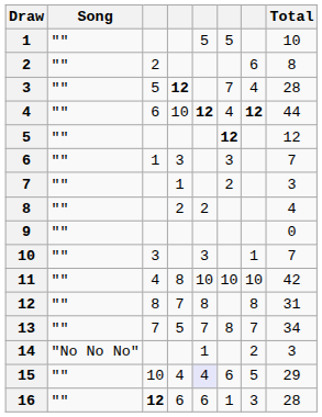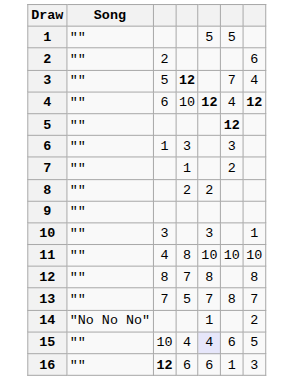 <table class="wikitable collapsible plainrowheaders" style="margin: 1em auto 1em auto; text-align:center;">
 <tr>
 <th>Draw</th>
 <th>Song</th>
 <th><small></small></th>
 <th><small></small></th>
 <th><small></small></th>
 <th><small></small></th>
 <th><small></small></th>
-<th>Total</th>
 </tr>
 <tr>
 <th scope="row" style="text-align:center;">1</th>
 <td align="left">""</td>
 <td></td>
 <td></td>
 <td>5</td>
 <td>5</td>
 <td></td>
-<td>10</td>
 </tr>
 <tr>
 <th scope="row" style="text-align:center;">2</th>
 <td align="left">""</td>
 <td>2</td>
 <td></td>
 <td></td>
 <td></td>
 <td>6</td>
-<td>8</td>
 </tr>
 <tr>
 <th scope="row" style="text-align:center;">3</th>
 <td align="left">""</td>
 <td>5</td>
 <td><strong>12</strong></td>
 <td></td>
 <td>7</td>
 <td>4</td>
-<td>28</td>
 </tr>
 <tr>
 <th scope="row" style="text-align:center;">4</th>
 <td align="left">""</td>
 <td>6</td>
 <td>10</td>
 <td><strong>12</strong></td>
 <td>4</td>
 <td><strong>12</strong></td>
-<td>44</td>
 </tr>
 <tr>
 <th scope="row" style="text-align:center;">5</th>
 <td align="left">""</td>
 <td></td>
 <td></td>
 <td></td>
 <td><strong>12</strong></td>
 <td></td>
-<td>12</td>
 </tr>
 <tr>
 <th scope="row" style="text-align:center;">6</th>
 <td align="left">""</td>
 <td>1</td>
 <td>3</td>
 <td></td>
 <td>3</td>
 <td></td>
-<td>7</td>
 </tr>
 <tr>
 <th scope="row" style="text-align:center;">7</th>
 <td align="left">""</td>
 <td></td>
 <td>1</td>
 <td></td>
 <td>2</td>
 <td></td>
-<td>3</td>
 </tr>
 <tr>
 <th scope="row" style="text-align:center;">8</th>
 <td align="left">""</td>
 <td></td>
 <td>2</td>
 <td>2</td>
 <td></td>
 <td></td>
-<td>4</td>
 </tr>
 <tr>
 <th scope="row" style="text-align:center;">9</th>
 <td align="left">""</td>
 <td></td>
 <td></td>
 <td></td>
 <td></td>
 <td></td>
-<td>0</td>
 </tr>
 <tr>
 <th scope="row" style="text-align:center;">10</th>
 <td align="left">""</td>
 <td>3</td>
 <td></td>
 <td>3</td>
 <td></td>
 <td>1</td>
-<td>7</td>
 </tr>
 <tr>
 <th scope="row" style="text-align:center;">11</th>
 <td align="left">""</td>
 <td>4</td>
 <td>8</td>
 <td>10</td>
 <td>10</td>
 <td>10</td>
-<td>42</td>
 </tr>
 <tr>
 <th scope="row" style="text-align:center;">12</th>
 <td align="left">""</td>
 <td>8</td>
 <td>7</td>
 <td>8</td>
 <td></td>
 <td>8</td>
-<td>31</td>
 </tr>
 <tr>
 <th scope="row" style="text-align:center;">13</th>
 <td align="left">""</td>
 <td>7</td>
 <td>5</td>
 <td>7</td>
 <td>8</td>
 <td>7</td>
-<td>34</td>
 </tr>
 <tr>
 <th scope="row" style="text-align:center;">14</th>
 <td align="left">"No No No"</td>
 <td></td>
 <td></td>
 <td>1</td>
 <td></td>
 <td>2</td>
-<td>3</td>
 </tr>
 <tr>
 <th scope="row" style="text-align:center;">15</th>
 <td align="left">""</td>
 <td>10</td>
 <td>4</td>
 <td style="background: lavender;">4</td>
 <td>6</td>
 <td>5</td>
-<td>29</td>
 </tr>
 <tr>
 <th scope="row" style="text-align:center;">16</th>
 <td align="left">""</td>
 <td><strong>12</strong></td>
 <td>6</td>
 <td>6</td>
 <td>1</td>
 <td>3</td>
-<td>28</td>
 </tr>
 </table>
